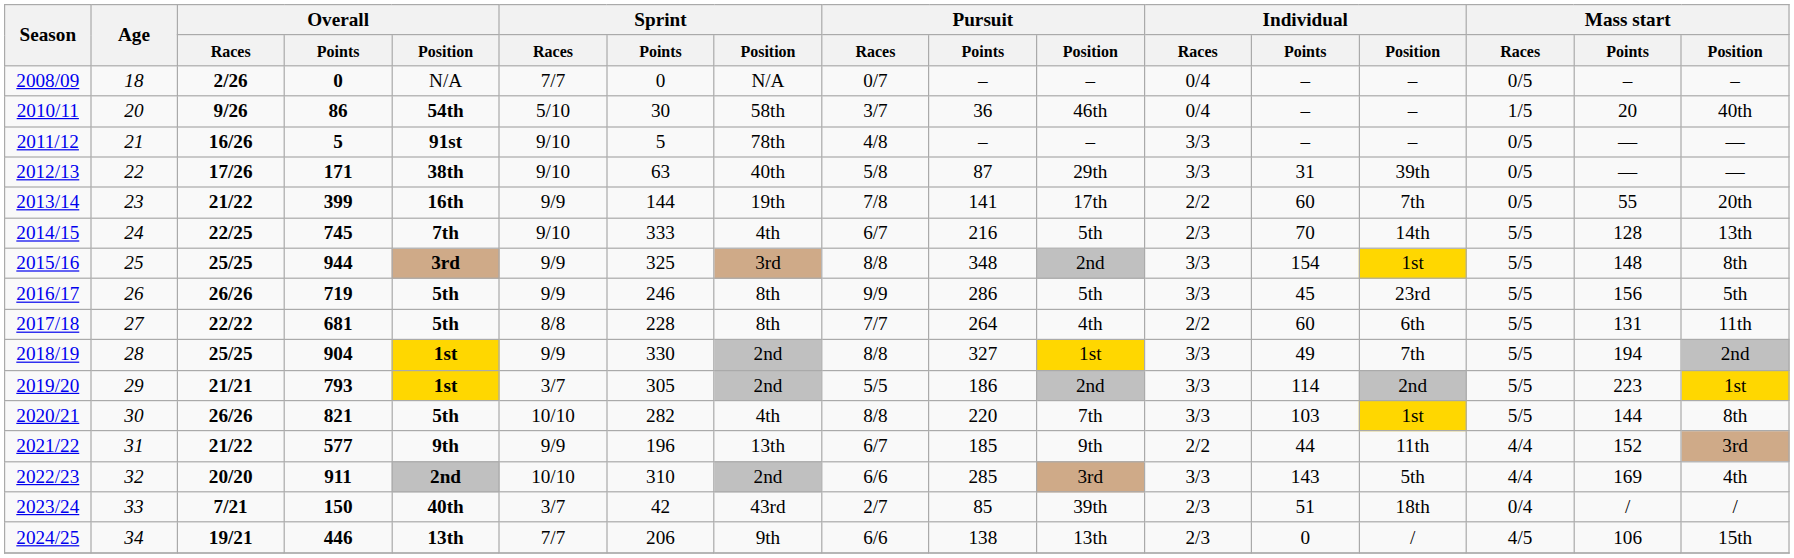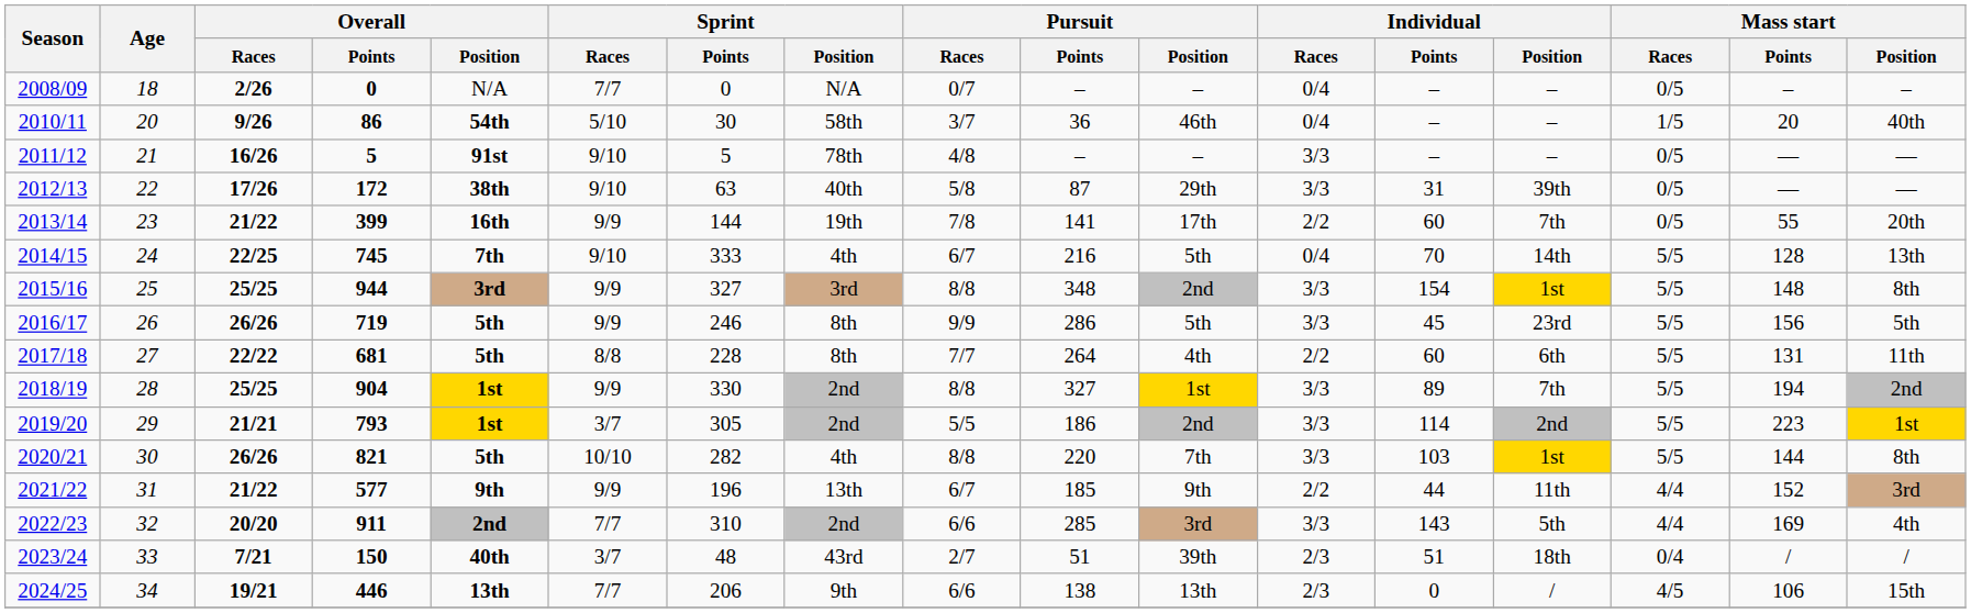 <table class="wikitable" style="text-align:center;" width="75%">
 <tr class="hintergrundfarbe5">
 <th rowspan="2" style="width:4%;">Season</th>
 <th rowspan="2" style="width:4%;">Age</th>
 <th colspan="3">Overall</th>
 <th colspan="3">Sprint</th>
 <th colspan="3">Pursuit</th>
 <th colspan="3">Individual</th>
 <th colspan="3">Mass start</th>
 </tr>
 <tr class="hintergrundfarbe5">
 <th style="width:5%;"><small>Races</small></th>
 <th style="width:5%;"><small>Points</small></th>
 <th style="width:5%;"><small>Position</small></th>
 <th style="width:5%;"><small>Races</small></th>
 <th style="width:5%;"><small>Points</small></th>
 <th style="width:5%;"><small>Position</small></th>
 <th style="width:5%;"><small>Races</small></th>
 <th style="width:5%;"><small>Points</small></th>
 <th style="width:5%;"><small>Position</small></th>
 <th style="width:5%;"><small>Races</small></th>
 <th style="width:5%;"><small>Points</small></th>
 <th style="width:5%;"><small>Position</small></th>
 <th style="width:5%;"><small>Races</small></th>
 <th style="width:5%;"><small>Points</small></th>
 <th style="width:5%;"><small>Position</small></th>
 </tr>
 <tr>
 <td><a href='#'>2008/09</a></td>
 <td><em>18</em></td>
 <td><strong>2/26</strong></td>
 <td><strong>0</strong></td>
 <td>N/A</td>
 <td>7/7</td>
 <td>0</td>
 <td>N/A</td>
 <td>0/7</td>
 <td>–</td>
 <td>–</td>
 <td>0/4</td>
 <td>–</td>
 <td>–</td>
 <td>0/5</td>
 <td>–</td>
 <td>–</td>
 </tr>
 <tr>
 <td><a href='#'>2010/11</a></td>
 <td><em>20</em></td>
 <td><strong>9/26</strong></td>
 <td><strong>86</strong></td>
 <td><strong>54th</strong></td>
 <td>5/10</td>
 <td>30</td>
 <td>58th</td>
 <td>3/7</td>
 <td>36</td>
 <td>46th</td>
 <td>0/4</td>
 <td>–</td>
 <td>–</td>
 <td>1/5</td>
 <td>20</td>
 <td>40th</td>
 </tr>
 <tr>
 <td><a href='#'>2011/12</a></td>
 <td><em>21</em></td>
 <td><strong>16/26</strong></td>
 <td><strong>5</strong></td>
 <td><strong>91st</strong></td>
 <td>9/10</td>
 <td>5</td>
 <td>78th</td>
 <td>4/8</td>
 <td>–</td>
 <td>–</td>
 <td>3/3</td>
 <td>–</td>
 <td>–</td>
 <td>0/5</td>
 <td>—</td>
 <td>—</td>
 </tr>
 <tr>
 <td><a href='#'>2012/13</a></td>
 <td><em>22</em></td>
 <td><strong>17/26</strong></td>
-<td><strong>171</strong></td>
+<td><strong>172</strong></td>
 <td><strong>38th</strong></td>
 <td>9/10</td>
 <td>63</td>
 <td>40th</td>
 <td>5/8</td>
 <td>87</td>
 <td>29th</td>
 <td>3/3</td>
 <td>31</td>
 <td>39th</td>
 <td>0/5</td>
 <td>—</td>
 <td>—</td>
 </tr>
 <tr>
 <td><a href='#'>2013/14</a></td>
 <td><em>23</em></td>
 <td><strong>21/22</strong></td>
 <td><strong>399</strong></td>
 <td><strong>16th</strong></td>
 <td>9/9</td>
 <td>144</td>
 <td>19th</td>
 <td>7/8</td>
 <td>141</td>
 <td>17th</td>
 <td>2/2</td>
 <td>60</td>
 <td>7th</td>
 <td>0/5</td>
 <td>55</td>
 <td>20th</td>
 </tr>
 <tr>
 <td><a href='#'>2014/15</a></td>
 <td><em>24</em></td>
 <td><strong>22/25</strong></td>
 <td><strong>745</strong></td>
 <td><strong>7th</strong></td>
 <td>9/10</td>
 <td>333</td>
 <td>4th</td>
 <td>6/7</td>
 <td>216</td>
 <td>5th</td>
-<td>2/3</td>
+<td>0/4</td>
 <td>70</td>
 <td>14th</td>
 <td>5/5</td>
 <td>128</td>
 <td>13th</td>
 </tr>
 <tr>
 <td><a href='#'>2015/16</a></td>
 <td><em>25</em></td>
 <td><strong>25/25</strong></td>
 <td><strong>944</strong></td>
 <td style="background:#cfaa88;"><strong>3rd</strong></td>
 <td>9/9</td>
-<td>325</td>
+<td>327</td>
 <td style="background:#cfaa88;">3rd</td>
 <td>8/8</td>
 <td>348</td>
 <td style="background:silver;">2nd</td>
 <td>3/3</td>
 <td>154</td>
 <td style="background:gold;">1st</td>
 <td>5/5</td>
 <td>148</td>
 <td>8th</td>
 </tr>
 <tr>
 <td><a href='#'>2016/17</a></td>
 <td><em>26</em></td>
 <td><strong>26/26</strong></td>
 <td><strong>719</strong></td>
 <td><strong>5th</strong></td>
 <td>9/9</td>
 <td>246</td>
 <td>8th</td>
 <td>9/9</td>
 <td>286</td>
 <td>5th</td>
 <td>3/3</td>
 <td>45</td>
 <td>23rd</td>
 <td>5/5</td>
 <td>156</td>
 <td>5th</td>
 </tr>
 <tr>
 <td><a href='#'>2017/18</a></td>
 <td><em>27</em></td>
 <td><strong>22/22</strong></td>
 <td><strong>681</strong></td>
 <td><strong>5th</strong></td>
 <td>8/8</td>
 <td>228</td>
 <td>8th</td>
 <td>7/7</td>
 <td>264</td>
 <td>4th</td>
 <td>2/2</td>
 <td>60</td>
 <td>6th</td>
 <td>5/5</td>
 <td>131</td>
 <td>11th</td>
 </tr>
 <tr>
 <td><a href='#'>2018/19</a></td>
 <td><em>28</em></td>
 <td><strong>25/25</strong></td>
 <td><strong>904</strong></td>
 <td style="background:gold;"><strong>1st</strong></td>
 <td>9/9</td>
 <td>330</td>
 <td style="background:silver;">2nd</td>
 <td>8/8</td>
 <td>327</td>
 <td style="background:gold;">1st</td>
 <td>3/3</td>
-<td>49</td>
+<td>89</td>
 <td>7th</td>
 <td>5/5</td>
 <td>194</td>
 <td style="background:silver;">2nd</td>
 </tr>
 <tr>
 <td><a href='#'>2019/20</a></td>
 <td><em>29</em></td>
 <td><strong>21/21</strong></td>
 <td><strong>793</strong></td>
 <td style="background:gold;"><strong>1st</strong></td>
 <td>3/7</td>
 <td>305</td>
 <td style="background:silver;">2nd</td>
 <td>5/5</td>
 <td>186</td>
 <td style="background:silver;">2nd</td>
 <td>3/3</td>
 <td>114</td>
 <td style="background:silver;">2nd</td>
 <td>5/5</td>
 <td>223</td>
 <td style="background:gold;">1st</td>
 </tr>
 <tr>
 <td><a href='#'>2020/21</a></td>
 <td><em>30</em></td>
 <td><strong>26/26</strong></td>
 <td><strong>821</strong></td>
 <td><strong>5th</strong></td>
 <td>10/10</td>
 <td>282</td>
 <td>4th</td>
 <td>8/8</td>
 <td>220</td>
 <td>7th</td>
 <td>3/3</td>
 <td>103</td>
 <td style="background:gold;">1st</td>
 <td>5/5</td>
 <td>144</td>
 <td>8th</td>
 </tr>
 <tr>
 <td><a href='#'>2021/22</a></td>
 <td><em>31</em></td>
 <td><strong>21/22</strong></td>
 <td><strong>577</strong></td>
 <td><strong>9th</strong></td>
 <td>9/9</td>
 <td>196</td>
 <td>13th</td>
 <td>6/7</td>
 <td>185</td>
 <td>9th</td>
 <td>2/2</td>
 <td>44</td>
 <td>11th</td>
 <td>4/4</td>
 <td>152</td>
 <td style="background:#cfaa88;">3rd</td>
 </tr>
 <tr>
 <td><a href='#'>2022/23</a></td>
 <td><em>32</em></td>
 <td><strong>20/20</strong></td>
 <td><strong>911</strong></td>
 <td style="background:silver"><strong>2nd</strong></td>
-<td>10/10</td>
+<td>7/7</td>
 <td>310</td>
 <td style="background:silver">2nd</td>
 <td>6/6</td>
 <td>285</td>
 <td style="background:#cfaa88;">3rd</td>
 <td>3/3</td>
 <td>143</td>
 <td>5th</td>
 <td>4/4</td>
 <td>169</td>
 <td>4th</td>
 </tr>
 <tr>
 <td><a href='#'>2023/24</a></td>
 <td><em>33</em></td>
 <td><strong>7/21</strong></td>
 <td><strong>150</strong></td>
 <td><strong>40th</strong></td>
 <td>3/7</td>
-<td>42</td>
+<td>48</td>
 <td>43rd</td>
 <td>2/7</td>
-<td>85</td>
+<td>51</td>
 <td>39th</td>
 <td>2/3</td>
 <td>51</td>
 <td>18th</td>
 <td>0/4</td>
 <td>/</td>
 <td>/</td>
 </tr>
 <tr>
 <td><a href='#'>2024/25</a></td>
 <td><em>34</em></td>
 <td><strong>19/21</strong></td>
 <td><strong>446</strong></td>
 <td><strong>13th</strong></td>
 <td>7/7</td>
 <td>206</td>
 <td>9th</td>
 <td>6/6</td>
 <td>138</td>
 <td>13th</td>
 <td>2/3</td>
 <td>0</td>
 <td>/</td>
 <td>4/5</td>
 <td>106</td>
 <td>15th</td>
 </tr>
 <tr>
 </tr>
 </table>
